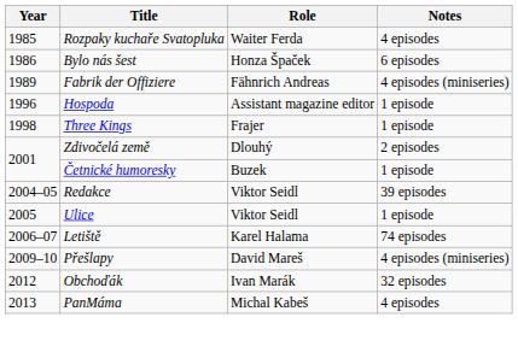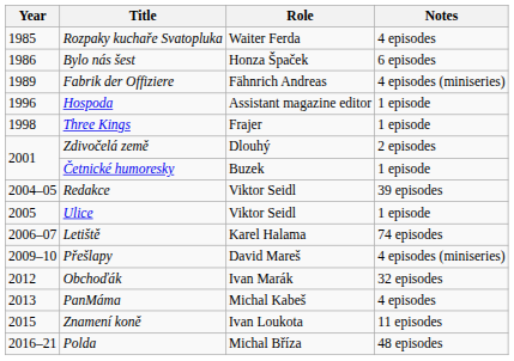 <table class="wikitable sortable">
 <tr>
 <th>Year</th>
 <th>Title</th>
 <th>Role</th>
 <th class="unsortable">Notes</th>
 </tr>
 <tr>
 <td>1985</td>
 <td><em>Rozpaky kuchaře Svatopluka</em></td>
 <td>Waiter Ferda</td>
 <td>4 episodes</td>
 </tr>
 <tr>
 <td>1986</td>
 <td><em>Bylo nás šest</em></td>
 <td>Honza Špaček</td>
 <td>6 episodes</td>
 </tr>
 <tr>
 <td>1989</td>
 <td><em>Fabrik der Offiziere</em></td>
 <td>Fähnrich Andreas</td>
 <td>4 episodes (miniseries)</td>
 </tr>
 <tr>
 <td>1996</td>
 <td><em><a href='#'>Hospoda</a></em></td>
 <td>Assistant magazine editor</td>
 <td>1 episode</td>
 </tr>
 <tr>
 <td>1998</td>
 <td><em><a href='#'>Three Kings</a></em></td>
 <td>Frajer</td>
 <td>1 episode</td>
 </tr>
 <tr>
 <td rowspan=2>2001</td>
 <td><em>Zdivočelá země</em></td>
 <td>Dlouhý</td>
 <td>2 episodes</td>
 </tr>
 <tr>
 <td><em><a href='#'>Četnické humoresky</a></em></td>
 <td>Buzek</td>
 <td>1 episode</td>
 </tr>
 <tr>
 <td>2004–05</td>
 <td><em>Redakce</em></td>
 <td>Viktor Seidl</td>
 <td>39 episodes</td>
 </tr>
 <tr>
 <td>2005</td>
 <td><em><a href='#'>Ulice</a></em></td>
 <td>Viktor Seidl</td>
 <td>1 episode</td>
 </tr>
 <tr>
 <td>2006–07</td>
 <td><em>Letiště</em></td>
 <td>Karel Halama</td>
 <td>74 episodes</td>
 </tr>
 <tr>
 <td>2009–10</td>
 <td><em>Přešlapy</em></td>
 <td>David Mareš</td>
 <td>4 episodes (miniseries)</td>
 </tr>
 <tr>
 <td>2012</td>
 <td><em>Obchoďák</em></td>
 <td>Ivan Marák</td>
 <td>32 episodes</td>
 </tr>
 <tr>
 <td>2013</td>
 <td><em>PanMáma</em></td>
 <td>Michal Kabeš</td>
 <td>4 episodes</td>
 </tr>
+<tr>
+<td>2015</td>
+<td><em>Znamení koně</em></td>
+<td>Ivan Loukota</td>
+<td>11 episodes</td>
+</tr>
+<tr>
+<td>2016–21</td>
+<td><em>Polda</em></td>
+<td>Michal Bříza</td>
+<td>48 episodes</td>
+</tr>
 </table>
